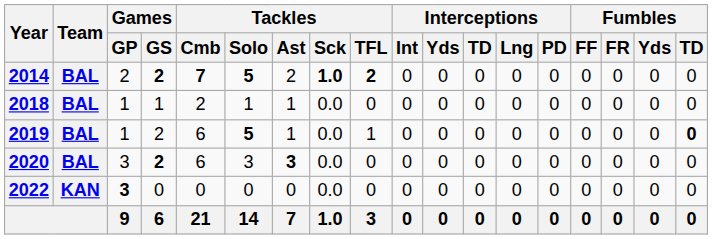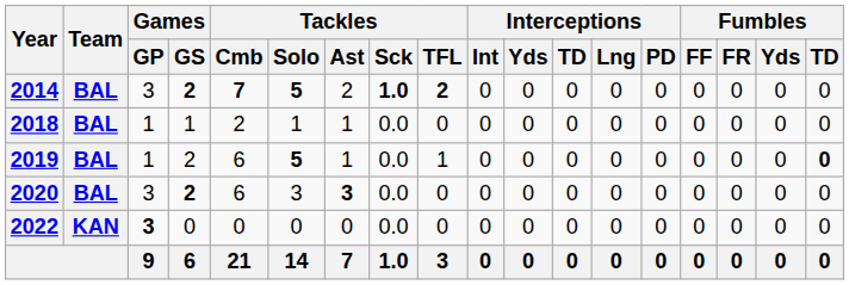 <table class="wikitable" style="text-align:center">
 <tr>
 <th rowspan="2">Year</th>
 <th rowspan="2">Team</th>
 <th colspan="2">Games</th>
 <th colspan="5">Tackles</th>
 <th colspan="5">Interceptions</th>
 <th colspan="4">Fumbles</th>
 </tr>
 <tr>
 <th>GP</th>
 <th>GS</th>
 <th>Cmb</th>
 <th>Solo</th>
 <th>Ast</th>
 <th>Sck</th>
 <th>TFL</th>
 <th>Int</th>
 <th>Yds</th>
 <th>TD</th>
 <th>Lng</th>
 <th>PD</th>
 <th>FF</th>
 <th>FR</th>
 <th>Yds</th>
 <th>TD</th>
 </tr>
 <tr>
 <th><a href='#'>2014</a></th>
 <th><a href='#'>BAL</a></th>
-<td>2</td>
+<td>3</td>
 <td><strong>2</strong></td>
 <td><strong>7</strong></td>
 <td><strong>5</strong></td>
 <td>2</td>
 <td><strong>1.0</strong></td>
 <td><strong>2</strong></td>
 <td>0</td>
 <td>0</td>
 <td>0</td>
 <td>0</td>
 <td>0</td>
 <td>0</td>
 <td>0</td>
 <td>0</td>
 <td>0</td>
 </tr>
 <tr>
 <th><a href='#'>2018</a></th>
 <th><a href='#'>BAL</a></th>
 <td>1</td>
 <td>1</td>
 <td>2</td>
 <td>1</td>
 <td>1</td>
 <td>0.0</td>
 <td>0</td>
 <td>0</td>
 <td>0</td>
 <td>0</td>
 <td>0</td>
 <td>0</td>
 <td>0</td>
 <td>0</td>
 <td>0</td>
 <td>0</td>
 </tr>
 <tr>
 <th><a href='#'>2019</a></th>
 <th><a href='#'>BAL</a></th>
 <td>1</td>
 <td>2</td>
 <td>6</td>
 <td><strong>5</strong></td>
 <td>1</td>
 <td>0.0</td>
 <td>1</td>
 <td>0</td>
 <td>0</td>
 <td>0</td>
 <td>0</td>
 <td>0</td>
 <td>0</td>
 <td>0</td>
 <td>0</td>
 <td><strong>0</strong></td>
 </tr>
 <tr>
 <th><a href='#'>2020</a></th>
 <th><a href='#'>BAL</a></th>
 <td>3</td>
 <td><strong>2</strong></td>
 <td>6</td>
 <td>3</td>
 <td><strong>3</strong></td>
 <td>0.0</td>
 <td>0</td>
 <td>0</td>
 <td>0</td>
 <td>0</td>
 <td>0</td>
 <td>0</td>
 <td>0</td>
 <td>0</td>
 <td>0</td>
 <td>0</td>
 </tr>
 <tr>
 <th><a href='#'>2022</a></th>
 <th><a href='#'>KAN</a></th>
 <td><strong>3</strong></td>
 <td>0</td>
 <td>0</td>
 <td>0</td>
 <td>0</td>
 <td>0.0</td>
 <td>0</td>
 <td>0</td>
 <td>0</td>
 <td>0</td>
 <td>0</td>
 <td>0</td>
 <td>0</td>
 <td>0</td>
 <td>0</td>
 <td>0</td>
 </tr>
 <tr>
 <th colspan="2"></th>
 <th>9</th>
 <th>6</th>
 <th>21</th>
 <th>14</th>
 <th>7</th>
 <th>1.0</th>
 <th>3</th>
 <th>0</th>
 <th>0</th>
 <th>0</th>
 <th>0</th>
 <th>0</th>
 <th>0</th>
 <th>0</th>
 <th>0</th>
 <th>0</th>
 </tr>
 </table>
